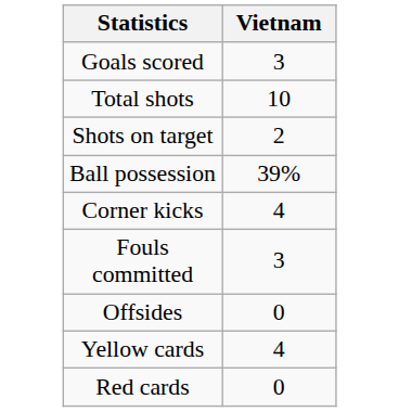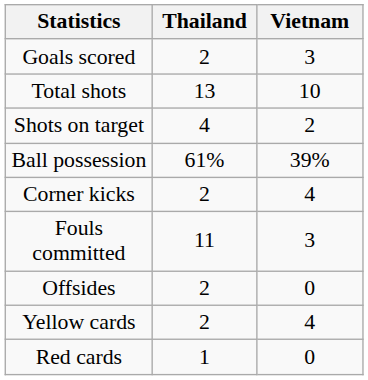 <table class="wikitable" style="text-align:center; margin:auto;">
 <tr>
 <th scope=col width=100>Statistics</th>
+<th scope=col width=70>Thailand</th>
 <th scope=col width=70>Vietnam</th>
 </tr>
 <tr>
 <td>Goals scored</td>
+<td>2</td>
 <td>3</td>
 </tr>
 <tr>
 <td>Total shots</td>
+<td>13</td>
 <td>10</td>
 </tr>
 <tr>
 <td>Shots on target</td>
+<td>4</td>
 <td>2</td>
 </tr>
 <tr>
 <td>Ball possession</td>
+<td>61%</td>
 <td>39%</td>
 </tr>
 <tr>
 <td>Corner kicks</td>
+<td>2</td>
 <td>4</td>
 </tr>
 <tr>
 <td>Fouls committed</td>
+<td>11</td>
 <td>3</td>
 </tr>
 <tr>
 <td>Offsides</td>
+<td>2</td>
 <td>0</td>
 </tr>
 <tr>
 <td>Yellow cards</td>
+<td>2</td>
 <td>4</td>
 </tr>
 <tr>
 <td>Red cards</td>
+<td>1</td>
 <td>0</td>
 </tr>
 </table>
